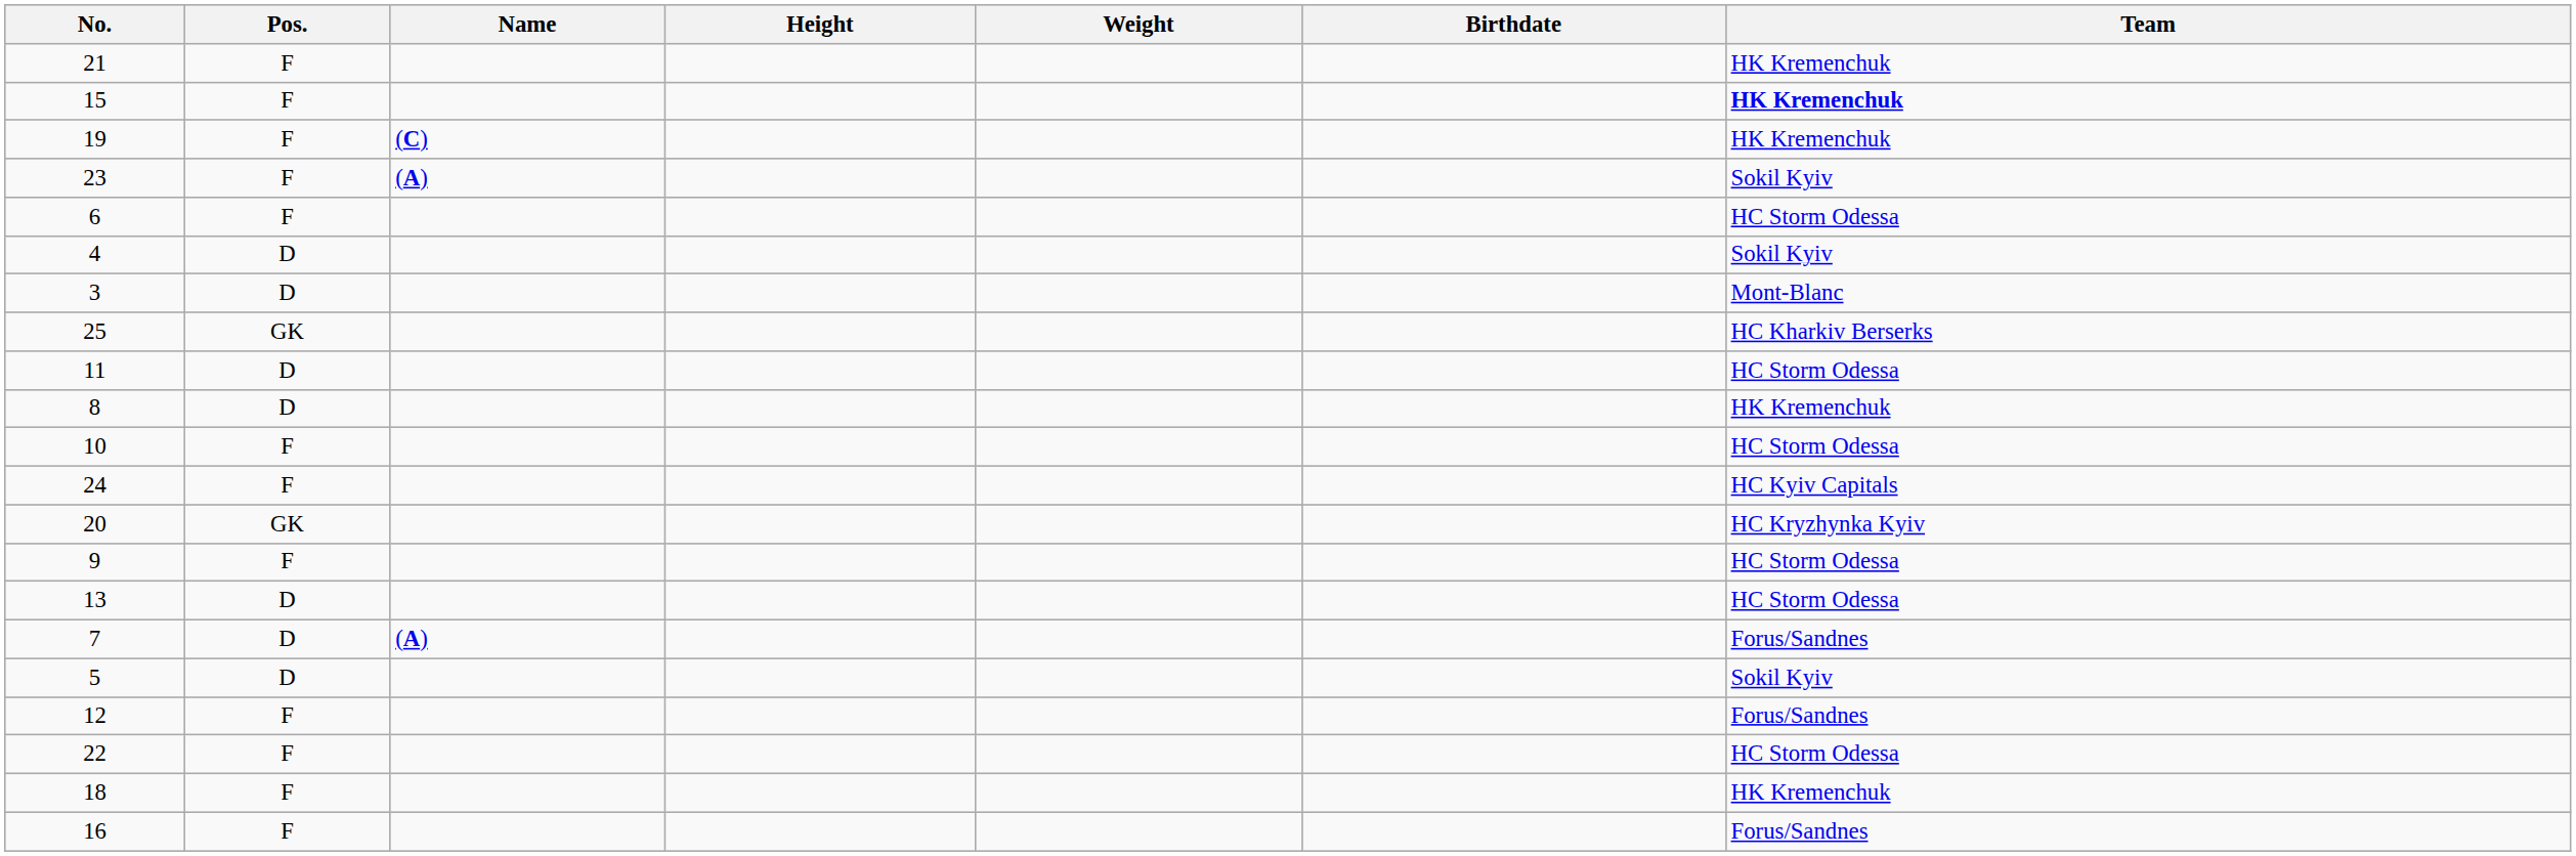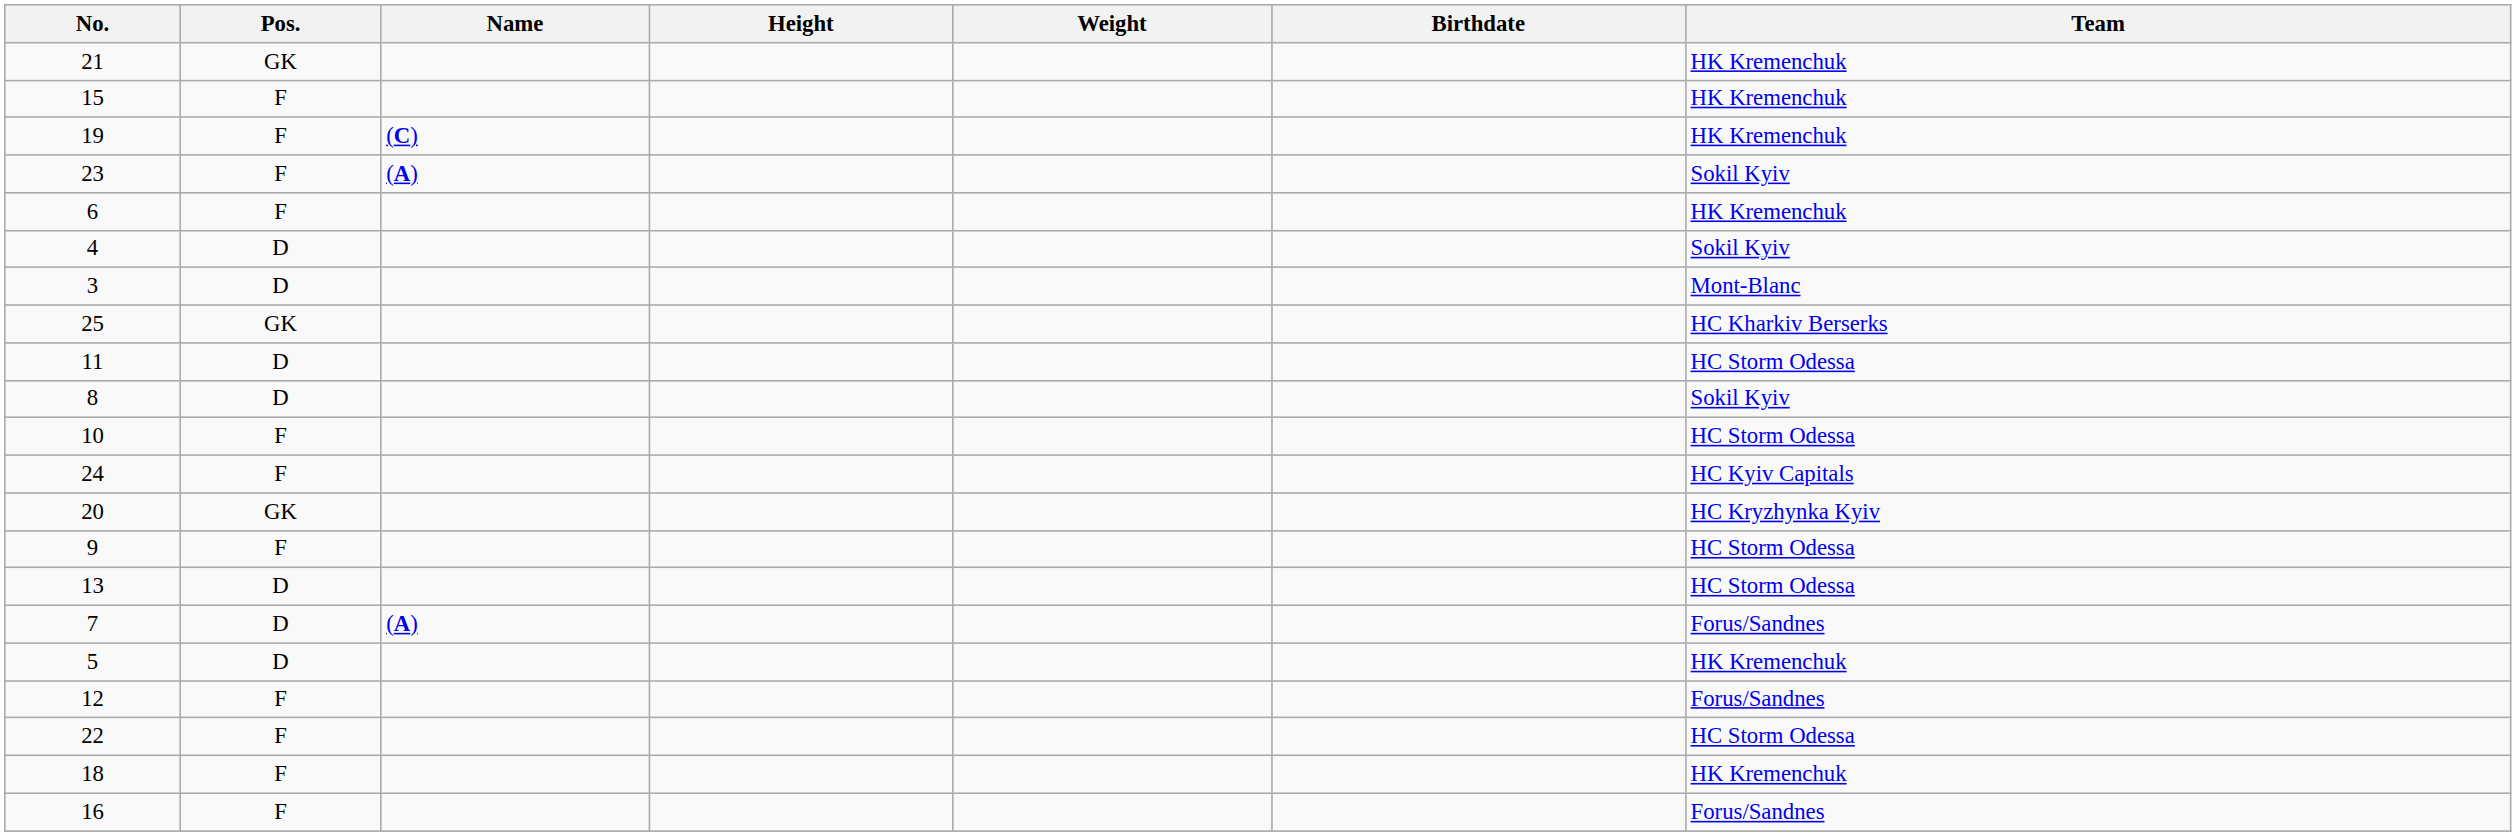 <table class="wikitable sortable" width="80%" style="font-size:90%; text-align:center;">
 <tr>
 <th>No.</th>
 <th>Pos.</th>
 <th>Name</th>
 <th>Height</th>
 <th>Weight</th>
 <th>Birthdate</th>
 <th>Team</th>
 </tr>
 <tr>
 <td>21</td>
-<td>F</td>
+<td>GK</td>
 <td align=left></td>
 <td></td>
 <td></td>
 <td align=right></td>
 <td align=left> <a href='#'>HK Kremenchuk</a></td>
 </tr>
 <tr>
 <td>15</td>
 <td>F</td>
 <td align=left></td>
 <td></td>
 <td></td>
 <td align=right></td>
-<td align=left><strong> <a href='#'>HK Kremenchuk</a></strong></td>
+<td align=left> <a href='#'>HK Kremenchuk</a></td>
 </tr>
 <tr>
 <td>19</td>
 <td>F</td>
 <td align=left> <a href='#'>(<strong>C</strong>)</a></td>
 <td></td>
 <td></td>
 <td align=right></td>
 <td align=left> <a href='#'>HK Kremenchuk</a></td>
 </tr>
 <tr>
 <td>23</td>
 <td>F</td>
 <td align=left> <a href='#'>(<strong>A</strong>)</a></td>
 <td></td>
 <td></td>
 <td align=right></td>
 <td align=left> <a href='#'>Sokil Kyiv</a></td>
 </tr>
 <tr>
 <td>6</td>
 <td>F</td>
 <td align=left></td>
 <td></td>
 <td></td>
 <td align=right></td>
-<td align=left> <a href='#'>HC Storm Odessa</a></td>
+<td align=left> <a href='#'>HK Kremenchuk</a></td>
 </tr>
 <tr>
 <td>4</td>
 <td>D</td>
 <td align=left></td>
 <td></td>
 <td></td>
 <td align=right></td>
 <td align=left> <a href='#'>Sokil Kyiv</a></td>
 </tr>
 <tr>
 <td>3</td>
 <td>D</td>
 <td align=left></td>
 <td></td>
 <td></td>
 <td align=right></td>
 <td align=left> <a href='#'>Mont-Blanc</a></td>
 </tr>
 <tr>
 <td>25</td>
 <td>GK</td>
 <td align=left></td>
 <td></td>
 <td></td>
 <td align=right></td>
 <td align=left> <a href='#'>HC Kharkiv Berserks</a></td>
 </tr>
 <tr>
 <td>11</td>
 <td>D</td>
 <td align=left></td>
 <td></td>
 <td></td>
 <td align=right></td>
 <td align=left> <a href='#'>HC Storm Odessa</a></td>
 </tr>
 <tr>
 <td>8</td>
 <td>D</td>
 <td align=left></td>
 <td></td>
 <td></td>
 <td align=right></td>
-<td align=left> <a href='#'>HK Kremenchuk</a></td>
+<td align=left> <a href='#'>Sokil Kyiv</a></td>
 </tr>
 <tr>
 <td>10</td>
 <td>F</td>
 <td align=left></td>
 <td></td>
 <td></td>
 <td align=right></td>
 <td align=left> <a href='#'>HC Storm Odessa</a></td>
 </tr>
 <tr>
 <td>24</td>
 <td>F</td>
 <td align=left></td>
 <td></td>
 <td></td>
 <td align=right></td>
 <td align=left> <a href='#'>HC Kyiv Capitals</a></td>
 </tr>
 <tr>
 <td>20</td>
 <td>GK</td>
 <td align=left></td>
 <td></td>
 <td></td>
 <td align=right></td>
 <td align=left> <a href='#'>HC Kryzhynka Kyiv</a></td>
 </tr>
 <tr>
 <td>9</td>
 <td>F</td>
 <td align=left></td>
 <td></td>
 <td></td>
 <td align=right></td>
 <td align=left> <a href='#'>HC Storm Odessa</a></td>
 </tr>
 <tr>
 <td>13</td>
 <td>D</td>
 <td align=left></td>
 <td></td>
 <td></td>
 <td align=right></td>
 <td align=left> <a href='#'>HC Storm Odessa</a></td>
 </tr>
 <tr>
 <td>7</td>
 <td>D</td>
 <td align=left> <a href='#'>(<strong>A</strong>)</a></td>
 <td></td>
 <td></td>
 <td align=right></td>
 <td align=left> <a href='#'>Forus/Sandnes</a></td>
 </tr>
 <tr>
 <td>5</td>
 <td>D</td>
 <td align=left></td>
 <td></td>
 <td></td>
 <td align=right></td>
-<td align=left> <a href='#'>Sokil Kyiv</a></td>
+<td align=left> <a href='#'>HK Kremenchuk</a></td>
 </tr>
 <tr>
 <td>12</td>
 <td>F</td>
 <td align=left></td>
 <td></td>
 <td></td>
 <td align=right></td>
 <td align=left> <a href='#'>Forus/Sandnes</a></td>
 </tr>
 <tr>
 <td>22</td>
 <td>F</td>
 <td align=left></td>
 <td></td>
 <td></td>
 <td align=right></td>
 <td align=left> <a href='#'>HC Storm Odessa</a></td>
 </tr>
 <tr>
 <td>18</td>
 <td>F</td>
 <td align=left></td>
 <td></td>
 <td></td>
 <td align=right></td>
 <td align=left> <a href='#'>HK Kremenchuk</a></td>
 </tr>
 <tr>
 <td>16</td>
 <td>F</td>
 <td align=left></td>
 <td></td>
 <td></td>
 <td align=right></td>
 <td align=left> <a href='#'>Forus/Sandnes</a></td>
 </tr>
 </table>
